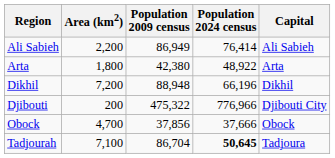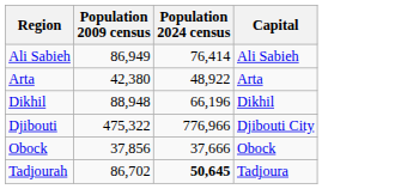 <table class="wikitable sortable"be>
 <tr>
 <th>Region</th>
-<th>Area (km<sup>2</sup>)</th>
 <th>Population<br>2009 census</th>
 <th>Population<br>2024 census</th>
 <th>Capital</th>
 </tr>
 <tr>
 <td><a href='#'>Ali Sabieh</a></td>
-<td align="right">2,200</td>
 <td align="right">86,949</td>
 <td align="right">76,414</td>
 <td><a href='#'>Ali Sabieh</a></td>
 </tr>
 <tr>
 <td><a href='#'>Arta</a></td>
-<td align="right">1,800</td>
 <td align="right">42,380</td>
 <td align="right">48,922</td>
 <td><a href='#'>Arta</a></td>
 </tr>
 <tr>
 <td><a href='#'>Dikhil</a></td>
-<td align="right">7,200</td>
 <td align="right">88,948</td>
 <td align="right">66,196</td>
 <td><a href='#'>Dikhil</a></td>
 </tr>
 <tr>
 <td><a href='#'>Djibouti</a></td>
-<td align="right">200</td>
 <td align="right">475,322</td>
 <td align="right">776,966</td>
 <td><a href='#'>Djibouti City</a></td>
 </tr>
 <tr>
 <td><a href='#'>Obock</a></td>
-<td align="right">4,700</td>
 <td align="right">37,856</td>
 <td align="right">37,666</td>
 <td><a href='#'>Obock</a></td>
 </tr>
 <tr>
 <td><a href='#'>Tadjourah</a></td>
-<td align="right">7,100</td>
-<td align="right">86,704</td>
+<td align="right">86,702</td>
 <td align="right"><strong>50,645</strong></td>
 <td><a href='#'>Tadjoura</a></td>
 </tr>
 </table>
